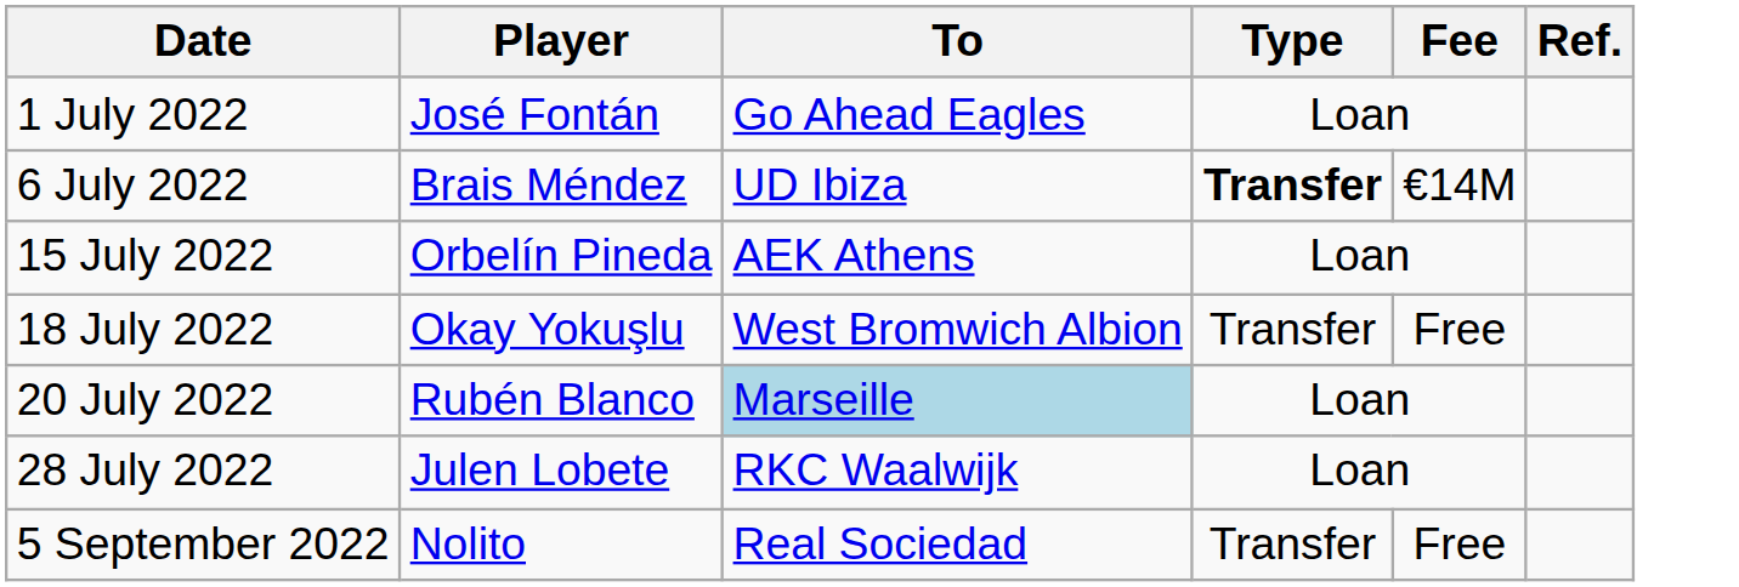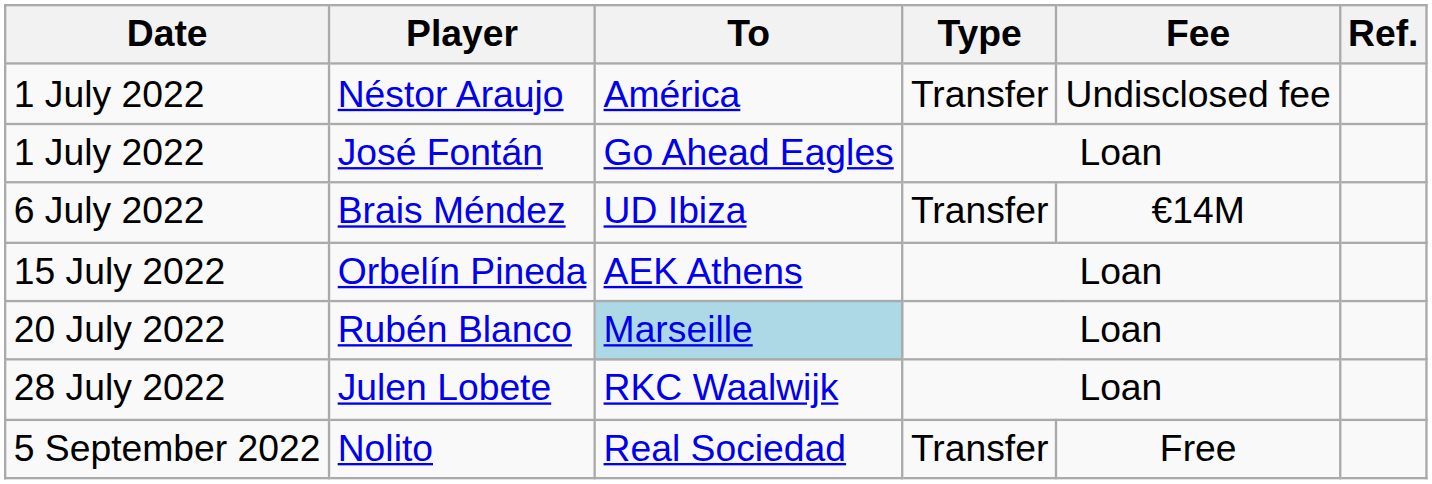 <table class="wikitable">
 <tr>
 <th>Date</th>
 <th>Player</th>
 <th>To</th>
 <th>Type</th>
 <th>Fee</th>
 <th>Ref.</th>
+</tr>
+<tr>
+<td>1 July 2022</td>
+<td> <a href='#'>Néstor Araujo</a></td>
+<td> <a href='#'>América</a></td>
+<td align=center>Transfer</td>
+<td align=center>Undisclosed fee</td>
+<td align=center></td>
 </tr>
 <tr>
 <td>1 July 2022</td>
 <td> <a href='#'>José Fontán</a></td>
 <td> <a href='#'>Go Ahead Eagles</a></td>
 <td colspan="2" align=center>Loan</td>
 <td align=center></td>
 </tr>
 <tr>
 <td>6 July 2022</td>
 <td> <a href='#'>Brais Méndez</a></td>
 <td><a href='#'>UD Ibiza</a></td>
-<td align=center><strong>Transfer</strong></td>
+<td align=center>Transfer</td>
 <td align=center>€14M</td>
 <td align=center></td>
 </tr>
 <tr>
 <td>15 July 2022</td>
 <td> <a href='#'>Orbelín Pineda</a></td>
 <td> <a href='#'>AEK Athens</a></td>
 <td colspan="2" align=center>Loan</td>
-<td align=center></td>
-</tr>
-<tr>
-<td>18 July 2022</td>
-<td> <a href='#'>Okay Yokuşlu</a></td>
-<td> <a href='#'>West Bromwich Albion</a></td>
-<td align=center>Transfer</td>
-<td align=center>Free</td>
 <td align=center></td>
 </tr>
 <tr>
 <td>20 July 2022</td>
 <td> <a href='#'>Rubén Blanco</a></td>
 <td style="background: lightblue;"> <a href='#'>Marseille</a></td>
 <td colspan="2" align=center>Loan</td>
 <td align=center></td>
 </tr>
 <tr>
 <td>28 July 2022</td>
 <td> <a href='#'>Julen Lobete</a></td>
 <td> <a href='#'>RKC Waalwijk</a></td>
 <td colspan="2" align=center>Loan</td>
 <td align=center></td>
 </tr>
 <tr>
 <td>5 September 2022</td>
 <td> <a href='#'>Nolito</a></td>
 <td><a href='#'>Real Sociedad</a></td>
 <td align=center>Transfer</td>
 <td align=center>Free</td>
 <td align=center></td>
 </tr>
 </table>
